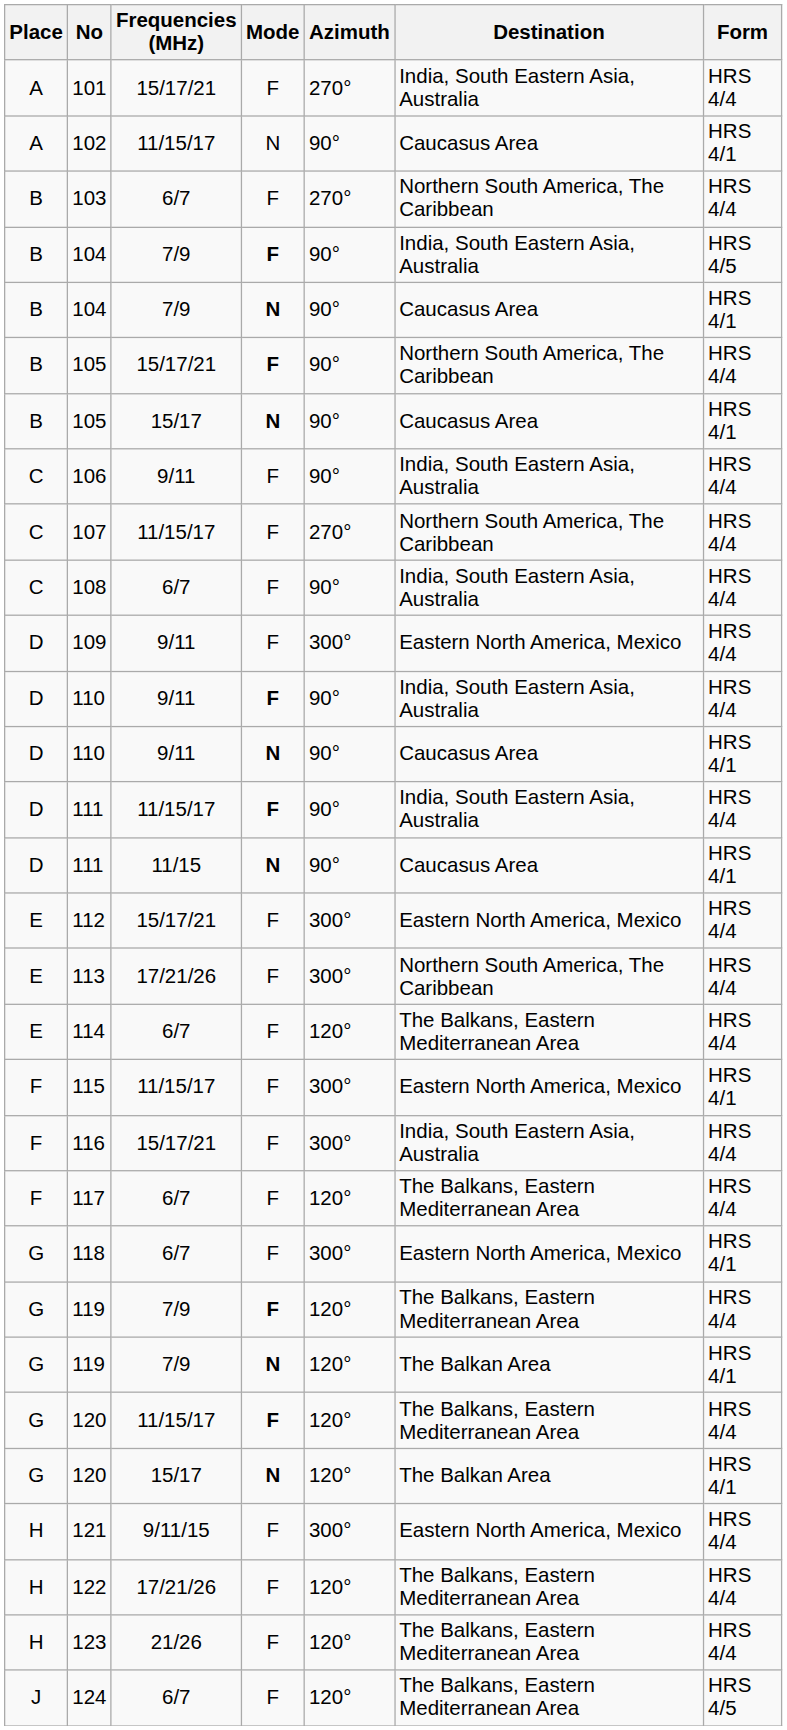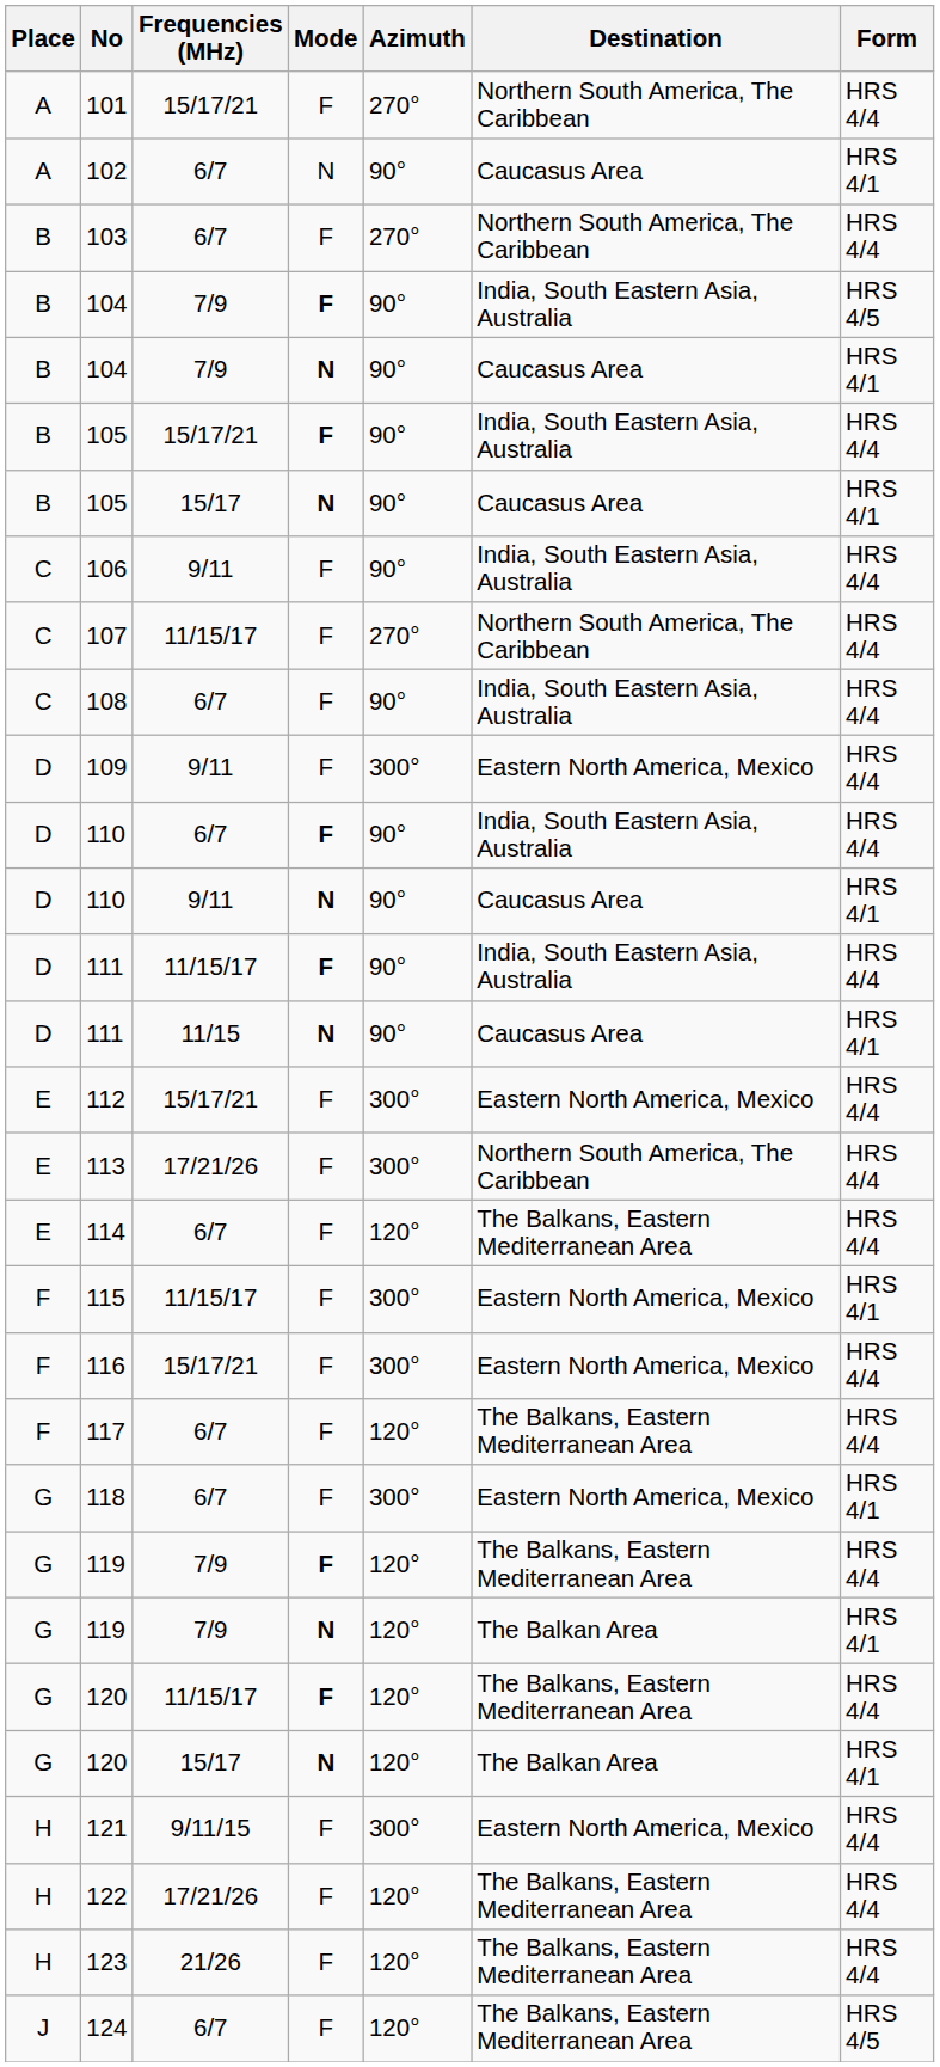 <table class="wikitable toptextcells">
 <tr>
 <th>Place</th>
 <th>No</th>
 <th>Frequencies<br>(MHz)</th>
 <th>Mode</th>
 <th>Azimuth</th>
 <th>Destination</th>
 <th>Form</th>
 </tr>
 <tr>
 <td align="center">A</td>
 <td>101</td>
 <td align="center">15/17/21</td>
 <td align="center">F</td>
 <td>270°</td>
-<td>India, South Eastern Asia, Australia</td>
+<td>Northern South America, The Caribbean</td>
 <td>HRS 4/4</td>
 </tr>
 <tr>
 <td align="center">A</td>
 <td>102</td>
-<td align="center">11/15/17</td>
+<td align="center">6/7</td>
 <td align="center">N</td>
 <td>90°</td>
 <td>Caucasus Area</td>
 <td>HRS 4/1</td>
 </tr>
 <tr>
 <td align="center">B</td>
 <td>103</td>
 <td align="center">6/7</td>
 <td align="center">F</td>
 <td>270°</td>
 <td>Northern South America, The Caribbean</td>
 <td>HRS 4/4</td>
 </tr>
 <tr>
 <td align="center">B</td>
 <td>104</td>
 <td align="center">7/9</td>
 <td align="center"><strong>F</strong></td>
 <td>90°</td>
 <td>India, South Eastern Asia, Australia</td>
 <td>HRS 4/5</td>
 </tr>
 <tr>
 <td align="center">B</td>
 <td>104</td>
 <td align="center">7/9</td>
 <td align="center"><strong>N</strong></td>
 <td>90°</td>
 <td>Caucasus Area</td>
 <td>HRS 4/1</td>
 </tr>
 <tr>
 <td align="center">B</td>
 <td>105</td>
 <td align="center">15/17/21</td>
 <td align="center"><strong>F</strong></td>
 <td>90°</td>
-<td>Northern South America, The Caribbean</td>
+<td>India, South Eastern Asia, Australia</td>
 <td>HRS 4/4</td>
 </tr>
 <tr>
 <td align="center">B</td>
 <td>105</td>
 <td align="center">15/17</td>
 <td align="center"><strong>N</strong></td>
 <td>90°</td>
 <td>Caucasus Area</td>
 <td>HRS 4/1</td>
 </tr>
 <tr>
 <td align="center">C</td>
 <td>106</td>
 <td align="center">9/11</td>
 <td align="center">F</td>
 <td>90°</td>
 <td>India, South Eastern Asia, Australia</td>
 <td>HRS 4/4</td>
 </tr>
 <tr>
 <td align="center">C</td>
 <td>107</td>
 <td align="center">11/15/17</td>
 <td align="center">F</td>
 <td>270°</td>
 <td>Northern South America, The Caribbean</td>
 <td>HRS 4/4</td>
 </tr>
 <tr>
 <td align="center">C</td>
 <td>108</td>
 <td align="center">6/7</td>
 <td align="center">F</td>
 <td>90°</td>
 <td>India, South Eastern Asia, Australia</td>
 <td>HRS 4/4</td>
 </tr>
 <tr>
 <td align="center">D</td>
 <td>109</td>
 <td align="center">9/11</td>
 <td align="center">F</td>
 <td>300°</td>
 <td>Eastern North America, Mexico</td>
 <td>HRS 4/4</td>
 </tr>
 <tr>
 <td align="center">D</td>
 <td>110</td>
-<td align="center">9/11</td>
+<td align="center">6/7</td>
 <td align="center"><strong>F</strong></td>
 <td>90°</td>
 <td>India, South Eastern Asia, Australia</td>
 <td>HRS 4/4</td>
 </tr>
 <tr>
 <td align="center">D</td>
 <td>110</td>
 <td align="center">9/11</td>
 <td align="center"><strong>N</strong></td>
 <td>90°</td>
 <td>Caucasus Area</td>
 <td>HRS 4/1</td>
 </tr>
 <tr>
 <td align="center">D</td>
 <td>111</td>
 <td align="center">11/15/17</td>
 <td align="center"><strong>F</strong></td>
 <td>90°</td>
 <td>India, South Eastern Asia, Australia</td>
 <td>HRS 4/4</td>
 </tr>
 <tr>
 <td align="center">D</td>
 <td>111</td>
 <td align="center">11/15</td>
 <td align="center"><strong>N</strong></td>
 <td>90°</td>
 <td>Caucasus Area</td>
 <td>HRS 4/1</td>
 </tr>
 <tr>
 <td align="center">E</td>
 <td>112</td>
 <td align="center">15/17/21</td>
 <td align="center">F</td>
 <td>300°</td>
 <td>Eastern North America, Mexico</td>
 <td>HRS 4/4</td>
 </tr>
 <tr>
 <td align="center">E</td>
 <td>113</td>
 <td align="center">17/21/26</td>
 <td align="center">F</td>
 <td>300°</td>
 <td>Northern South America, The Caribbean</td>
 <td>HRS 4/4</td>
 </tr>
 <tr>
 <td align="center">E</td>
 <td>114</td>
 <td align="center">6/7</td>
 <td align="center">F</td>
 <td>120°</td>
 <td>The Balkans, Eastern Mediterranean Area</td>
 <td>HRS 4/4</td>
 </tr>
 <tr>
 <td align="center">F</td>
 <td>115</td>
 <td align="center">11/15/17</td>
 <td align="center">F</td>
 <td>300°</td>
 <td>Eastern North America, Mexico</td>
 <td>HRS 4/1</td>
 </tr>
 <tr>
 <td align="center">F</td>
 <td>116</td>
 <td align="center">15/17/21</td>
 <td align="center">F</td>
 <td>300°</td>
-<td>India, South Eastern Asia, Australia</td>
+<td>Eastern North America, Mexico</td>
 <td>HRS 4/4</td>
 </tr>
 <tr>
 <td align="center">F</td>
 <td>117</td>
 <td align="center">6/7</td>
 <td align="center">F</td>
 <td>120°</td>
 <td>The Balkans, Eastern Mediterranean Area</td>
 <td>HRS 4/4</td>
 </tr>
 <tr>
 <td align="center">G</td>
 <td>118</td>
 <td align="center">6/7</td>
 <td align="center">F</td>
 <td>300°</td>
 <td>Eastern North America, Mexico</td>
 <td>HRS 4/1</td>
 </tr>
 <tr>
 <td align="center">G</td>
 <td>119</td>
 <td align="center">7/9</td>
 <td align="center"><strong>F</strong></td>
 <td>120°</td>
 <td>The Balkans, Eastern Mediterranean Area</td>
 <td>HRS 4/4</td>
 </tr>
 <tr>
 <td align="center">G</td>
 <td>119</td>
 <td align="center">7/9</td>
 <td align="center"><strong>N</strong></td>
 <td>120°</td>
 <td>The Balkan Area</td>
 <td>HRS 4/1</td>
 </tr>
 <tr>
 <td align="center">G</td>
 <td>120</td>
 <td align="center">11/15/17</td>
 <td align="center"><strong>F</strong></td>
 <td>120°</td>
 <td>The Balkans, Eastern Mediterranean Area</td>
 <td>HRS 4/4</td>
 </tr>
 <tr>
 <td align="center">G</td>
 <td>120</td>
 <td align="center">15/17</td>
 <td align="center"><strong>N</strong></td>
 <td>120°</td>
 <td>The Balkan Area</td>
 <td>HRS 4/1</td>
 </tr>
 <tr>
 <td align="center">H</td>
 <td>121</td>
 <td align="center">9/11/15</td>
 <td align="center">F</td>
 <td>300°</td>
 <td>Eastern North America, Mexico</td>
 <td>HRS 4/4</td>
 </tr>
 <tr>
 <td align="center">H</td>
 <td>122</td>
 <td align="center">17/21/26</td>
 <td align="center">F</td>
 <td>120°</td>
 <td>The Balkans, Eastern Mediterranean Area</td>
 <td>HRS 4/4</td>
 </tr>
 <tr>
 <td align="center">H</td>
 <td>123</td>
 <td align="center">21/26</td>
 <td align="center">F</td>
 <td>120°</td>
 <td>The Balkans, Eastern Mediterranean Area</td>
 <td>HRS 4/4</td>
 </tr>
 <tr>
 <td align="center">J</td>
 <td>124</td>
 <td align="center">6/7</td>
 <td align="center">F</td>
 <td>120°</td>
 <td>The Balkans, Eastern Mediterranean Area</td>
 <td>HRS 4/5</td>
 </tr>
 <tr>
 </tr>
 </table>
